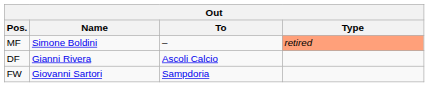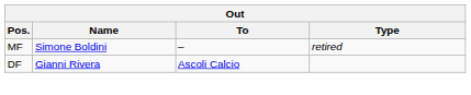 <table class="wikitable" style="font-size:90%;width:99%;">
 <tr>
 <th colspan="4">Out</th>
 </tr>
 <tr>
 <th width=3%>Pos.</th>
 <th width=32%>Name</th>
 <th width=30%>To</th>
 <th width=35%>Type</th>
 </tr>
 <tr>
 <td>MF</td>
 <td><a href='#'>Simone Boldini</a></td>
 <td>–</td>
-<td style="background: lightsalmon;"><em>retired</em></td>
+<td><em>retired</em></td>
 </tr>
 <tr>
 <td>DF</td>
 <td><a href='#'>Gianni Rivera</a></td>
 <td><a href='#'>Ascoli Calcio</a></td>
 <td></td>
 </tr>
-<tr>
-<td>FW</td>
-<td><a href='#'>Giovanni Sartori</a></td>
-<td><a href='#'>Sampdoria</a></td>
-<td></td>
-</tr>
 </table>
